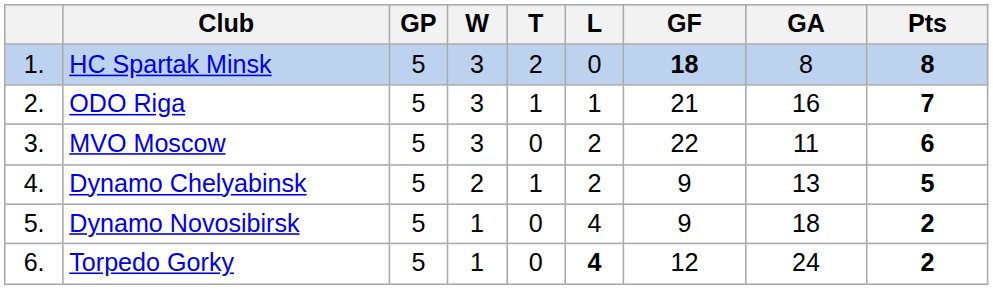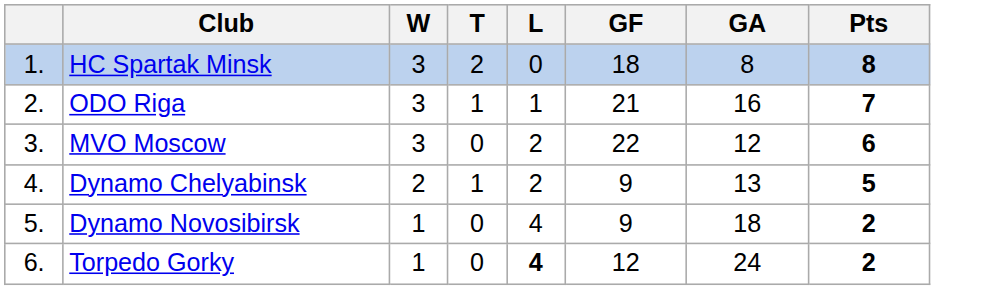 <table class="wikitable">
 <tr>
 <th width="30"></th>
 <th width="200">Club</th>
-<th width="30">GP</th>
 <th width="30">W</th>
 <th width="30">T</th>
 <th width="30">L</th>
 <th width="70">GF</th>
 <th width="70">GA</th>
 <th width="70">Pts</th>
 </tr>
 <tr bgcolor="#BCD2EE" align="center">
 <td>1.</td>
 <td align="left"><a href='#'>HC Spartak Minsk</a></td>
-<td>5</td>
 <td>3</td>
 <td>2</td>
 <td>0</td>
-<td><strong>18</strong></td>
+<td>18</td>
 <td>8</td>
 <td><strong>8</strong></td>
 </tr>
 <tr bgcolor="#FFFFFF" align="center">
 <td>2.</td>
 <td align="left"><a href='#'>ODO Riga</a></td>
-<td>5</td>
 <td>3</td>
 <td>1</td>
 <td>1</td>
 <td>21</td>
 <td>16</td>
 <td><strong>7</strong></td>
 </tr>
 <tr bgcolor="#FFFFFF" align="center">
 <td>3.</td>
 <td align="left"><a href='#'>MVO Moscow</a></td>
-<td>5</td>
 <td>3</td>
 <td>0</td>
 <td>2</td>
 <td>22</td>
-<td>11</td>
+<td>12</td>
 <td><strong>6</strong></td>
 </tr>
 <tr bgcolor="#FFFFFF" align="center">
 <td>4.</td>
 <td align="left"><a href='#'>Dynamo Chelyabinsk</a></td>
-<td>5</td>
 <td>2</td>
 <td>1</td>
 <td>2</td>
 <td>9</td>
 <td>13</td>
 <td><strong>5</strong></td>
 </tr>
 <tr bgcolor="#FFFFFF" align="center">
 <td>5.</td>
 <td align="left"><a href='#'>Dynamo Novosibirsk</a></td>
-<td>5</td>
 <td>1</td>
 <td>0</td>
 <td>4</td>
 <td>9</td>
 <td>18</td>
 <td><strong>2</strong></td>
 </tr>
 <tr bgcolor="#FFFFFF" align="center">
 <td>6.</td>
 <td align="left"><a href='#'>Torpedo Gorky</a></td>
-<td>5</td>
 <td>1</td>
 <td>0</td>
 <td><strong>4</strong></td>
 <td>12</td>
 <td>24</td>
 <td><strong>2</strong></td>
 </tr>
 </table>
